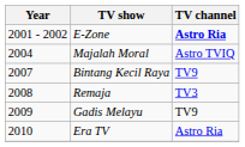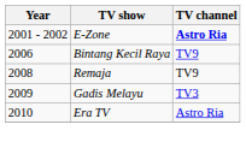 <table class="wikitable">
 <tr>
 <th>Year</th>
 <th>TV show</th>
 <th>TV channel</th>
 </tr>
 <tr>
 <td>2001 - 2002</td>
 <td><em>E-Zone</em></td>
 <td><strong><a href='#'>Astro Ria</a></strong></td>
 </tr>
 <tr>
-<td>2004</td>
-<td><em>Majalah Moral</em></td>
-<td><a href='#'>Astro TVIQ</a></td>
-</tr>
-<tr>
-<td>2007</td>
+<td>2006</td>
 <td><em>Bintang Kecil Raya</em></td>
 <td><a href='#'>TV9</a></td>
 </tr>
 <tr>
 <td>2008</td>
 <td><em>Remaja</em></td>
-<td><a href='#'>TV3</a></td>
+<td>TV9</td>
 </tr>
 <tr>
 <td>2009</td>
 <td><em>Gadis Melayu</em></td>
-<td>TV9</td>
+<td><a href='#'>TV3</a></td>
 </tr>
 <tr>
 <td>2010</td>
 <td><em>Era TV</em></td>
 <td><a href='#'>Astro Ria</a></td>
 </tr>
 <tr>
 </tr>
 </table>
